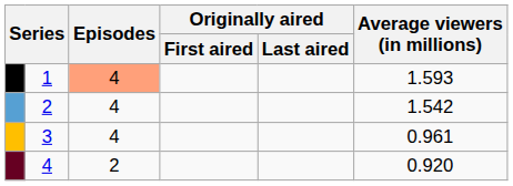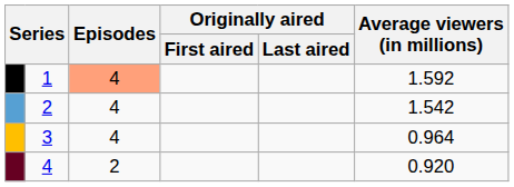 <table class="wikitable" style="text-align:center">
 <tr>
 <th colspan="2" rowspan="2">Series</th>
 <th rowspan="2">Episodes</th>
 <th colspan="2">Originally aired</th>
 <th rowspan="2">Average viewers<br>(in millions)</th>
 </tr>
 <tr>
 <th>First aired</th>
 <th>Last aired</th>
 </tr>
 <tr>
 <td bgcolor="000000"></td>
 <td><a href='#'>1</a></td>
 <td style="background: lightsalmon;">4</td>
 <td></td>
 <td></td>
-<td>1.593</td>
+<td>1.592</td>
 </tr>
 <tr>
 <td bgcolor="56A0D3"></td>
 <td><a href='#'>2</a></td>
 <td>4</td>
 <td></td>
 <td></td>
 <td>1.542</td>
 </tr>
 <tr>
 <td bgcolor="FFBF00"></td>
 <td><a href='#'>3</a></td>
 <td>4</td>
 <td></td>
 <td></td>
-<td>0.961</td>
+<td>0.964</td>
 </tr>
 <tr>
 <td bgcolor="660022"></td>
 <td><a href='#'>4</a></td>
 <td>2</td>
 <td></td>
 <td></td>
 <td>0.920</td>
 </tr>
 </table>
